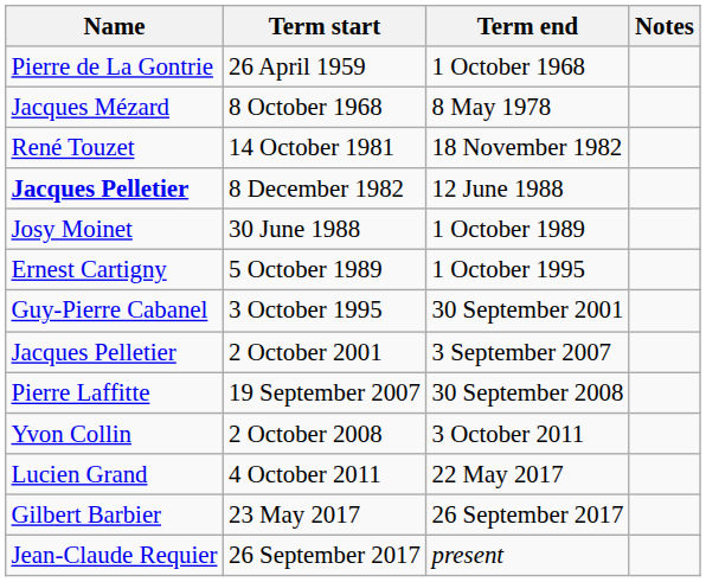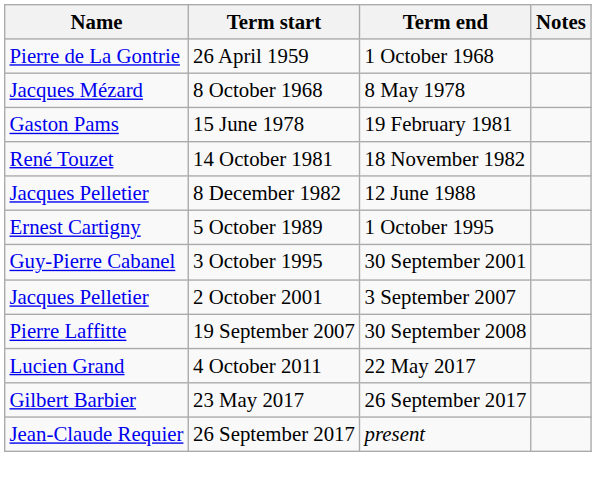 <table class="wikitable" style="font-size:95%;">
 <tr>
 <th>Name</th>
 <th>Term start</th>
 <th>Term end</th>
 <th>Notes</th>
 </tr>
 <tr>
 <td><a href='#'>Pierre de La Gontrie</a></td>
 <td>26 April 1959</td>
 <td>1 October 1968</td>
 <td></td>
 </tr>
 <tr>
 <td><a href='#'>Jacques Mézard</a></td>
 <td>8 October 1968</td>
 <td>8 May 1978</td>
 <td></td>
 </tr>
 <tr>
+<td><a href='#'>Gaston Pams</a></td>
+<td>15 June 1978</td>
+<td>19 February 1981</td>
+<td></td>
+</tr>
+<tr>
 <td><a href='#'>René Touzet</a></td>
 <td>14 October 1981</td>
 <td>18 November 1982</td>
 <td></td>
 </tr>
 <tr>
-<td><strong><a href='#'>Jacques Pelletier</a></strong></td>
+<td><a href='#'>Jacques Pelletier</a></td>
 <td>8 December 1982</td>
 <td>12 June 1988</td>
-<td></td>
-</tr>
-<tr>
-<td><a href='#'>Josy Moinet</a></td>
-<td>30 June 1988</td>
-<td>1 October 1989</td>
 <td></td>
 </tr>
 <tr>
 <td><a href='#'>Ernest Cartigny</a></td>
 <td>5 October 1989</td>
 <td>1 October 1995</td>
 <td></td>
 </tr>
 <tr>
 <td><a href='#'>Guy-Pierre Cabanel</a></td>
 <td>3 October 1995</td>
 <td>30 September 2001</td>
 <td></td>
 </tr>
 <tr>
 <td><a href='#'>Jacques Pelletier</a></td>
 <td>2 October 2001</td>
 <td>3 September 2007</td>
 <td></td>
 </tr>
 <tr>
 <td><a href='#'>Pierre Laffitte</a></td>
 <td>19 September 2007</td>
 <td>30 September 2008</td>
 <td></td>
 </tr>
 <tr>
-<td><a href='#'>Yvon Collin</a></td>
-<td>2 October 2008</td>
-<td>3 October 2011</td>
-<td></td>
-</tr>
-<tr>
 <td><a href='#'>Lucien Grand</a></td>
 <td>4 October 2011</td>
 <td>22 May 2017</td>
 <td></td>
 </tr>
 <tr>
 <td><a href='#'>Gilbert Barbier</a></td>
 <td>23 May 2017</td>
 <td>26 September 2017</td>
 <td></td>
 </tr>
 <tr>
 <td><a href='#'>Jean-Claude Requier</a></td>
 <td>26 September 2017</td>
 <td><em>present</em></td>
 <td></td>
 </tr>
 </table>
